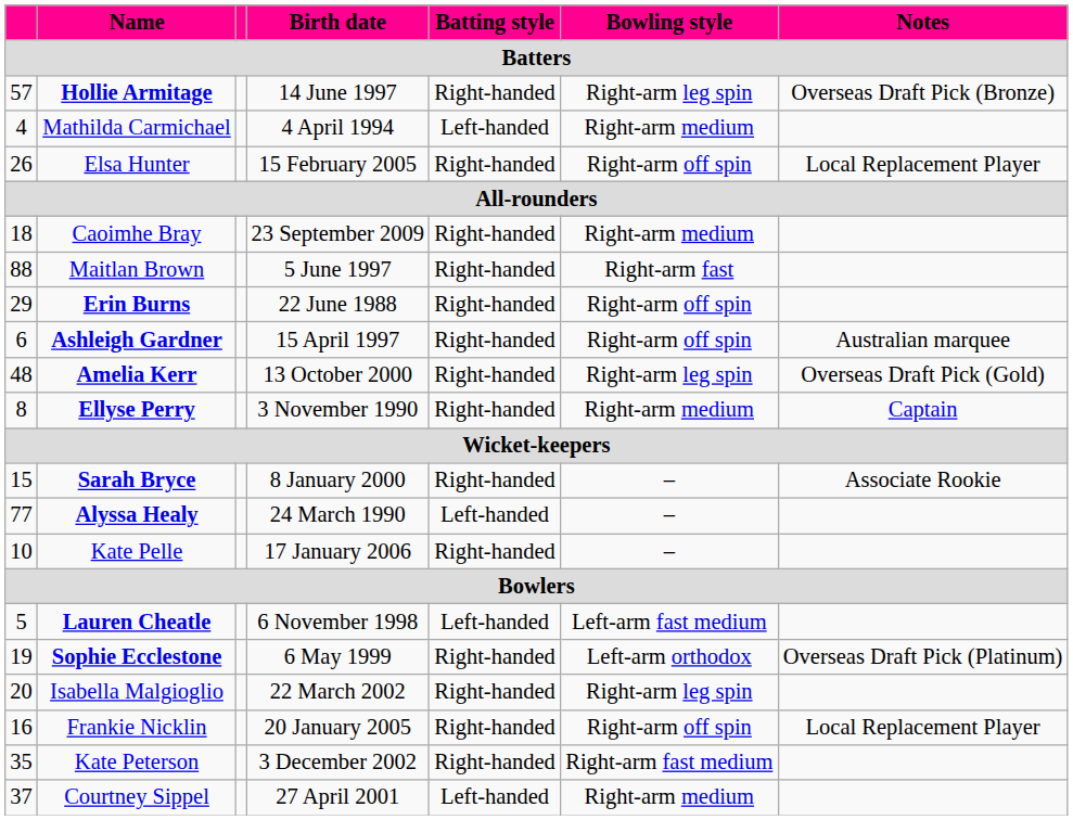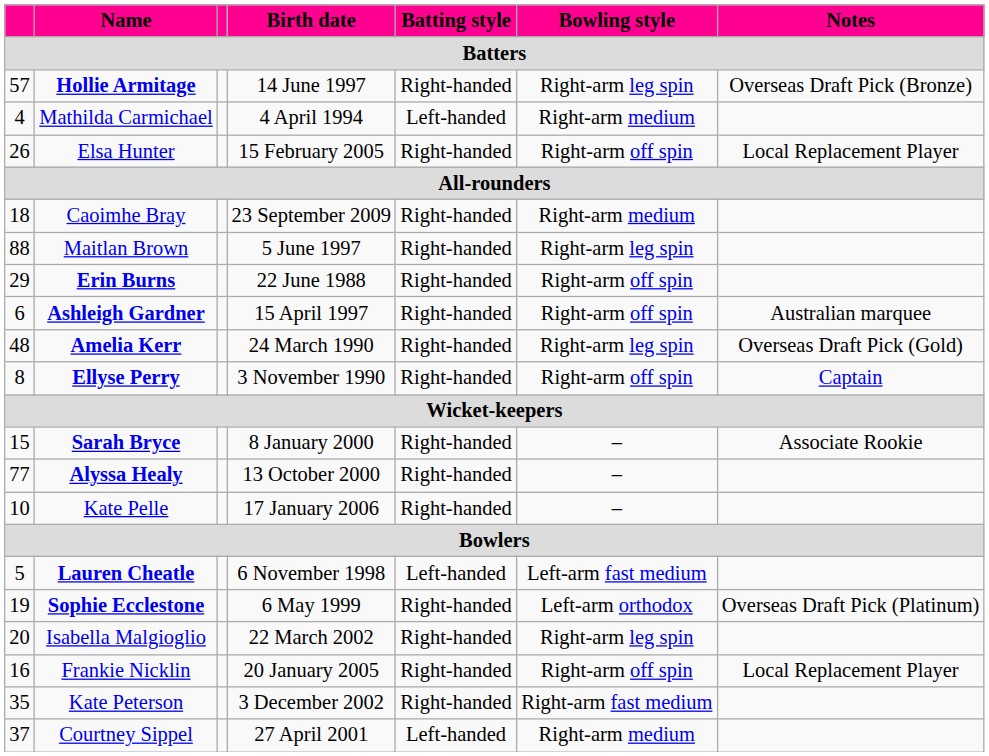 <table class="wikitable">
 <tr>
 <th style="background:#ff0090; color:black;"></th>
 <th style="background:#ff0090; color:black;">Name</th>
 <th style="background:#ff0090; color:black;"></th>
 <th style="background:#ff0090; color:black;">Birth date</th>
 <th style="background:#ff0090; color:black;">Batting style</th>
 <th style="background:#ff0090; color:black;">Bowling style</th>
 <th style="background:#ff0090; color:black;">Notes</th>
 </tr>
 <tr>
 <th colspan="7" style="background: #DCDCDC; text-align:center;">Batters</th>
 </tr>
 <tr align="center">
 <td>57</td>
 <td><strong><a href='#'>Hollie Armitage</a></strong></td>
 <td></td>
 <td>14 June 1997</td>
 <td>Right-handed</td>
 <td>Right-arm <a href='#'>leg spin</a></td>
 <td>Overseas Draft Pick (Bronze)</td>
 </tr>
 <tr align="center">
 <td>4</td>
 <td><a href='#'>Mathilda Carmichael</a></td>
 <td></td>
 <td>4 April 1994</td>
 <td>Left-handed</td>
 <td>Right-arm <a href='#'>medium</a></td>
 <td></td>
 </tr>
 <tr align="center">
 <td>26</td>
 <td><a href='#'>Elsa Hunter</a></td>
 <td></td>
 <td>15 February 2005</td>
 <td>Right-handed</td>
 <td>Right-arm <a href='#'>off spin</a></td>
 <td>Local Replacement Player</td>
 </tr>
 <tr>
 <th colspan="7" style="background: #DCDCDC; text-align:center;">All-rounders</th>
 </tr>
 <tr align="center">
 <td>18</td>
 <td><a href='#'>Caoimhe Bray</a></td>
 <td></td>
 <td>23 September 2009</td>
 <td>Right-handed</td>
 <td>Right-arm <a href='#'>medium</a></td>
 <td></td>
 </tr>
 <tr align="center">
 <td>88</td>
 <td><a href='#'>Maitlan Brown</a></td>
 <td></td>
 <td>5 June 1997</td>
 <td>Right-handed</td>
-<td>Right-arm <a href='#'>fast</a></td>
+<td>Right-arm <a href='#'>leg spin</a></td>
 <td></td>
 </tr>
 <tr align="center">
 <td>29</td>
 <td><strong><a href='#'>Erin Burns</a></strong></td>
 <td></td>
 <td>22 June 1988</td>
 <td>Right-handed</td>
 <td>Right-arm <a href='#'>off spin</a></td>
 <td></td>
 </tr>
 <tr align="center">
 <td>6</td>
 <td><strong><a href='#'>Ashleigh Gardner</a></strong></td>
 <td></td>
 <td>15 April 1997</td>
 <td>Right-handed</td>
 <td>Right-arm <a href='#'>off spin</a></td>
 <td>Australian marquee</td>
 </tr>
 <tr align="center">
 <td>48</td>
 <td><strong><a href='#'>Amelia Kerr</a></strong></td>
 <td></td>
-<td>13 October 2000</td>
+<td>24 March 1990</td>
 <td>Right-handed</td>
 <td>Right-arm <a href='#'>leg spin</a></td>
 <td>Overseas Draft Pick (Gold)</td>
 </tr>
 <tr align="center">
 <td>8</td>
 <td><strong><a href='#'>Ellyse Perry</a></strong></td>
 <td></td>
 <td>3 November 1990</td>
 <td>Right-handed</td>
-<td>Right-arm <a href='#'>medium</a></td>
+<td>Right-arm <a href='#'>off spin</a></td>
 <td><a href='#'>Captain</a></td>
 </tr>
 <tr>
 <th colspan="7" style="background: #DCDCDC; text-align:center;">Wicket-keepers</th>
 </tr>
 <tr align="center">
 <td>15</td>
 <td><strong><a href='#'>Sarah Bryce</a></strong></td>
 <td></td>
 <td>8 January 2000</td>
 <td>Right-handed</td>
 <td>–</td>
 <td>Associate Rookie</td>
 </tr>
 <tr align="center">
 <td>77</td>
 <td><strong><a href='#'>Alyssa Healy</a></strong></td>
 <td></td>
-<td>24 March 1990</td>
-<td>Left-handed</td>
+<td>13 October 2000</td>
+<td>Right-handed</td>
 <td>–</td>
 <td></td>
 </tr>
 <tr align="center">
 <td>10</td>
 <td><a href='#'>Kate Pelle</a></td>
 <td></td>
 <td>17 January 2006</td>
 <td>Right-handed</td>
 <td>–</td>
 <td></td>
 </tr>
 <tr>
 <th colspan="7" style="background: #DCDCDC; text-align:center;">Bowlers</th>
 </tr>
 <tr align="center">
 <td>5</td>
 <td><strong><a href='#'>Lauren Cheatle</a></strong></td>
 <td></td>
 <td>6 November 1998</td>
 <td>Left-handed</td>
 <td>Left-arm <a href='#'>fast medium</a></td>
 <td></td>
 </tr>
 <tr align="center">
 <td>19</td>
 <td><strong><a href='#'>Sophie Ecclestone</a></strong></td>
 <td></td>
 <td>6 May 1999</td>
 <td>Right-handed</td>
 <td>Left-arm <a href='#'>orthodox</a></td>
 <td>Overseas Draft Pick (Platinum)</td>
 </tr>
 <tr align="center">
 <td>20</td>
 <td><a href='#'>Isabella Malgioglio</a></td>
 <td></td>
 <td>22 March 2002</td>
 <td>Right-handed</td>
 <td>Right-arm <a href='#'>leg spin</a></td>
 <td></td>
 </tr>
 <tr align="center">
 <td>16</td>
 <td><a href='#'>Frankie Nicklin</a></td>
 <td></td>
 <td>20 January 2005</td>
 <td>Right-handed</td>
 <td>Right-arm <a href='#'>off spin</a></td>
 <td>Local Replacement Player</td>
 </tr>
 <tr align="center">
 <td>35</td>
 <td><a href='#'>Kate Peterson</a></td>
 <td></td>
 <td>3 December 2002</td>
 <td>Right-handed</td>
 <td>Right-arm <a href='#'>fast medium</a></td>
 <td></td>
 </tr>
 <tr align="center">
 <td>37</td>
 <td><a href='#'>Courtney Sippel</a></td>
 <td></td>
 <td>27 April 2001</td>
 <td>Left-handed</td>
 <td>Right-arm <a href='#'>medium</a></td>
 <td></td>
 </tr>
 </table>
